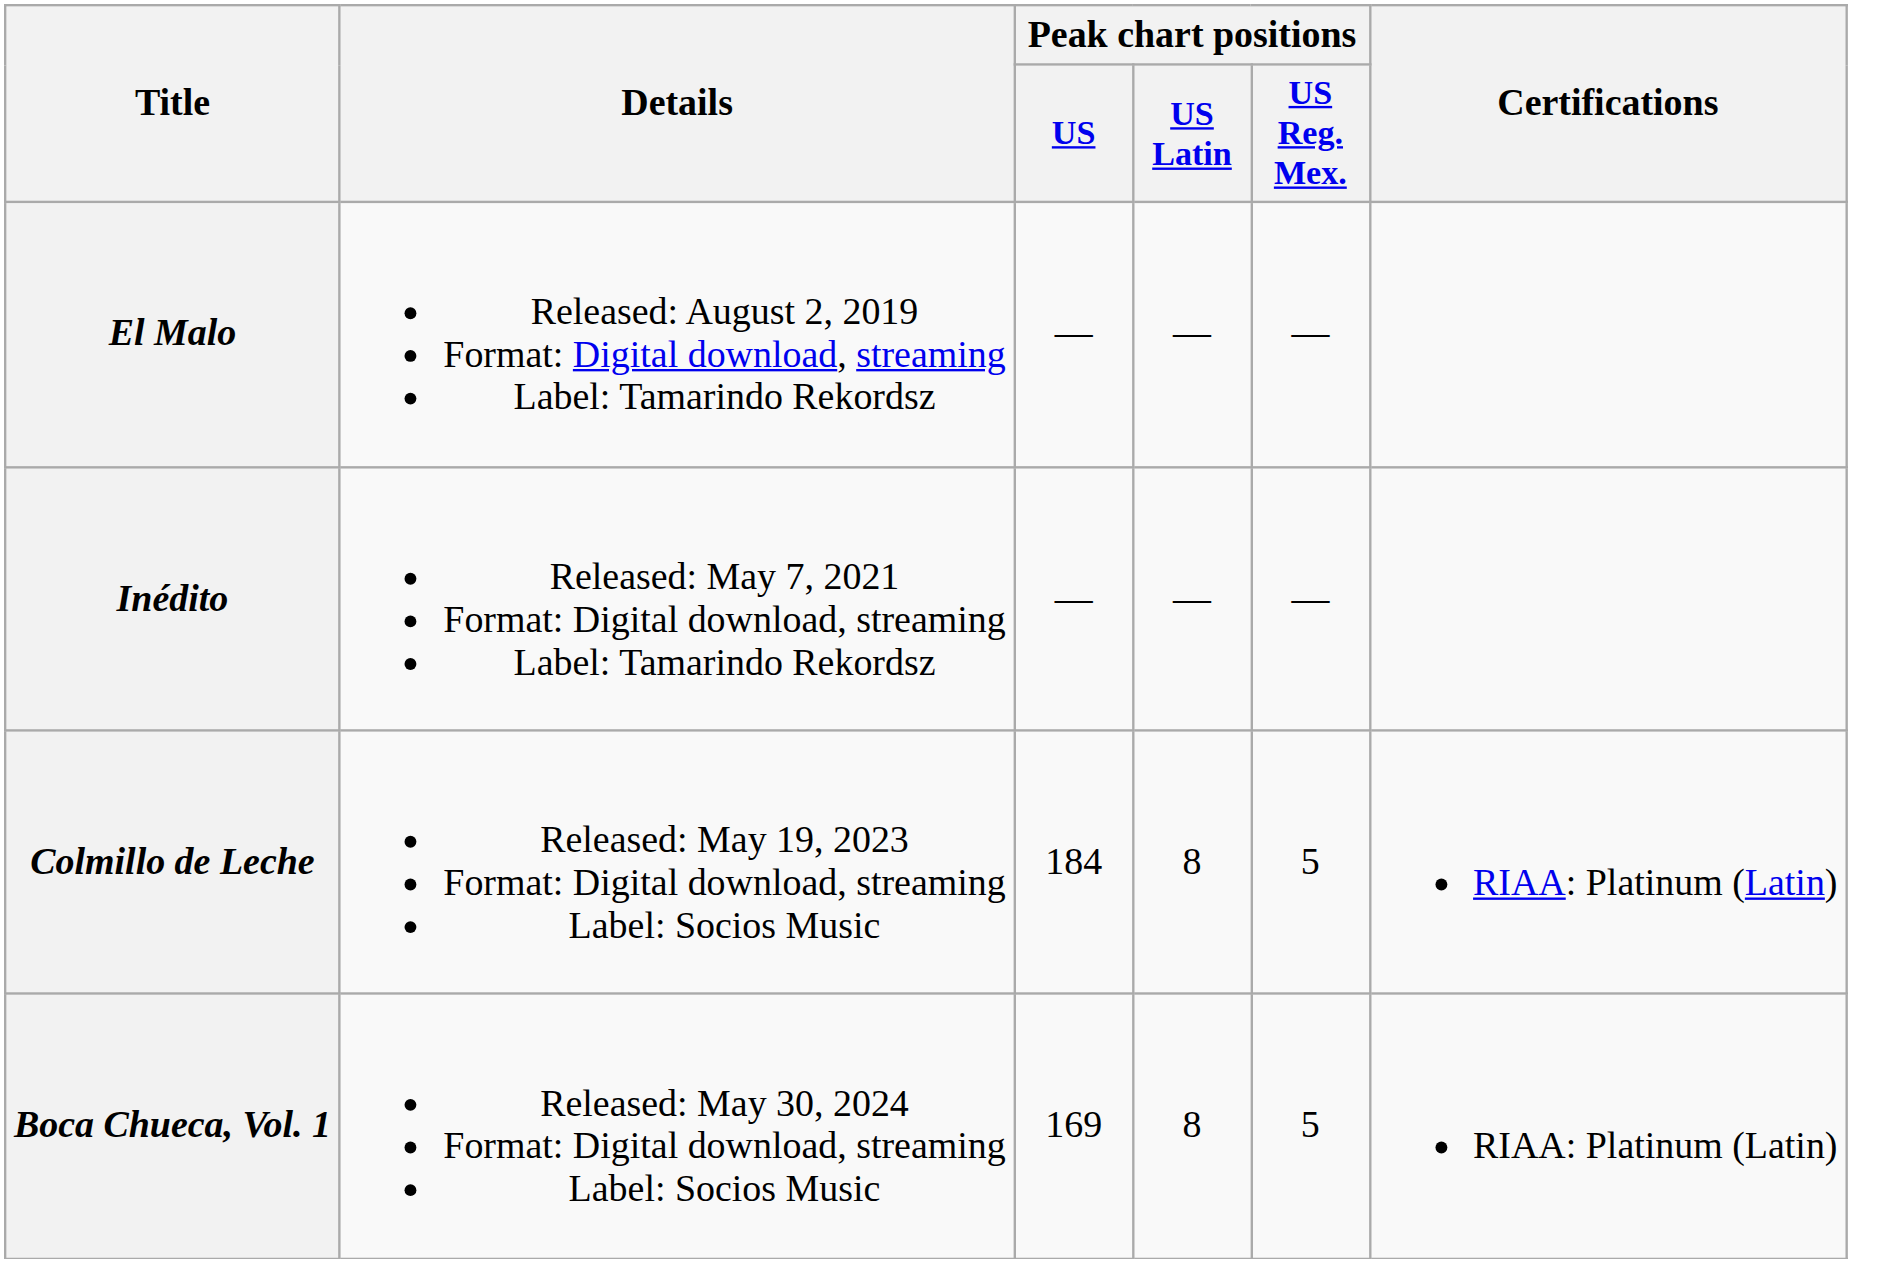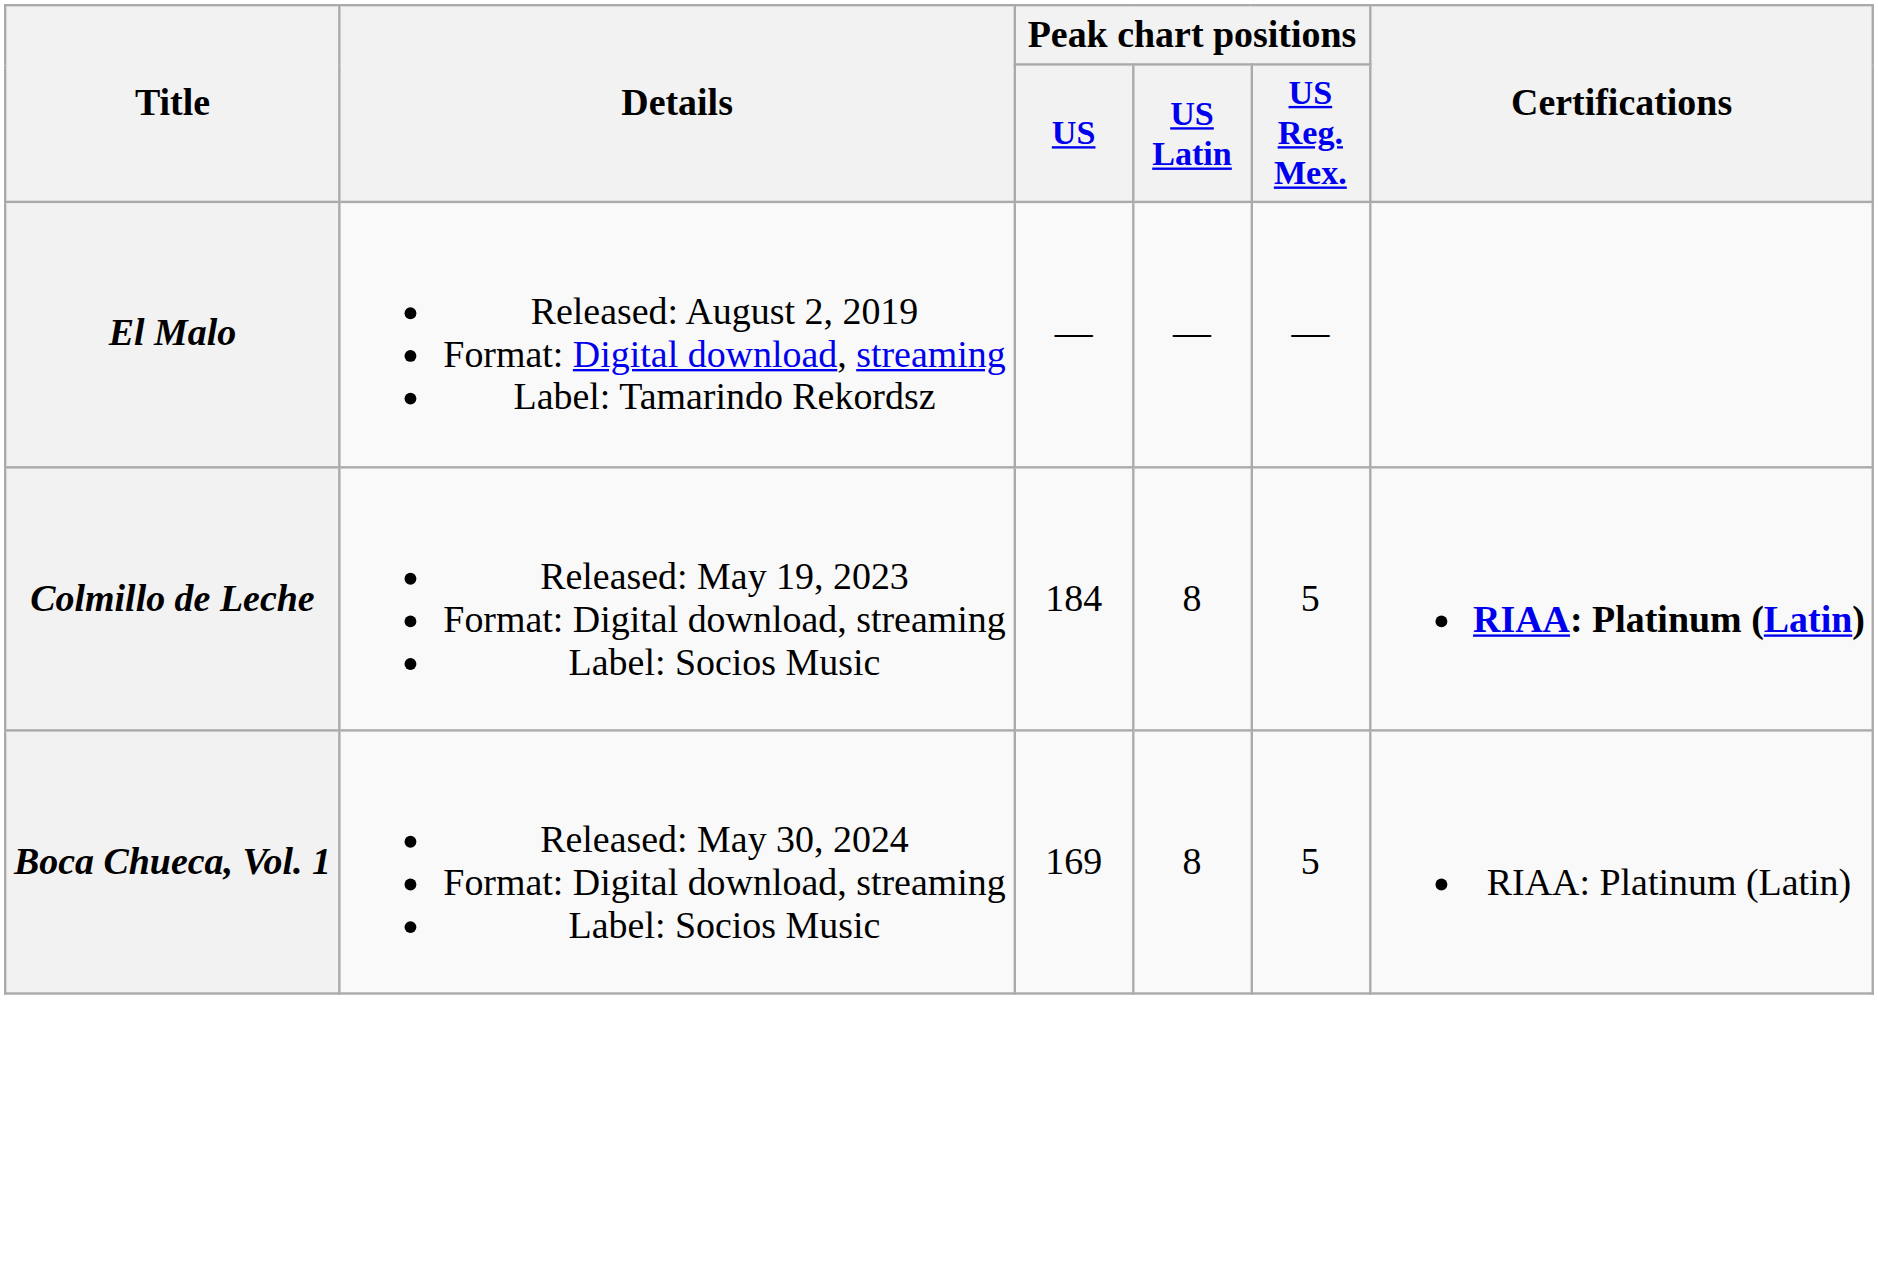 <table class="wikitable plainrowheaders" style="text-align:center;">
 <tr>
 <th scope="col" rowspan="2">Title</th>
 <th scope="col" rowspan="2">Details</th>
 <th scope="col" colspan="3">Peak chart positions</th>
 <th scope="col" rowspan="2">Certifications</th>
 </tr>
 <tr>
 <th scope="col" style="width:3em;font-size:90%;"><a href='#'>US</a><br></th>
 <th scope="col" style="width:3em;font-size:90%;"><a href='#'>US<br>Latin</a><br></th>
 <th scope="col" style="width:3em;font-size:90%;"><a href='#'>US<br>Reg.<br>Mex.</a><br></th>
 </tr>
 <tr>
 <th scope="row"><em>El Malo</em></th>
 <td><br><ul><li>Released: August 2, 2019</li><li>Format: <a href='#'>Digital download</a>, <a href='#'>streaming</a></li><li>Label: Tamarindo Rekordsz</li></ul></td>
 <td>—</td>
 <td>—</td>
 <td>—</td>
 <td></td>
 </tr>
 <tr>
-<th scope="row"><em>Inédito</em></th>
-<td><br><ul><li>Released: May 7, 2021</li><li>Format: Digital download, streaming</li><li>Label: Tamarindo Rekordsz</li></ul></td>
-<td>—</td>
-<td>—</td>
-<td>—</td>
-<td></td>
-</tr>
-<tr>
 <th scope="row"><em>Colmillo de Leche</em></th>
 <td><br><ul><li>Released: May 19, 2023</li><li>Format: Digital download, streaming</li><li>Label: Socios Music</li></ul></td>
 <td>184</td>
 <td>8</td>
 <td>5</td>
-<td><br><ul><li><a href='#'>RIAA</a>: Platinum (<a href='#'>Latin</a>)</li></ul></td>
+<td><strong><br><ul><li><a href='#'>RIAA</a>: Platinum (<a href='#'>Latin</a>)</li></ul></strong></td>
 </tr>
 <tr>
 <th scope="row"><em>Boca Chueca, Vol. 1</em></th>
 <td><br><ul><li>Released: May 30, 2024</li><li>Format: Digital download, streaming</li><li>Label: Socios Music</li></ul></td>
 <td>169</td>
 <td>8</td>
 <td>5</td>
 <td><br><ul><li>RIAA: Platinum (Latin)</li></ul></td>
 </tr>
 </table>
